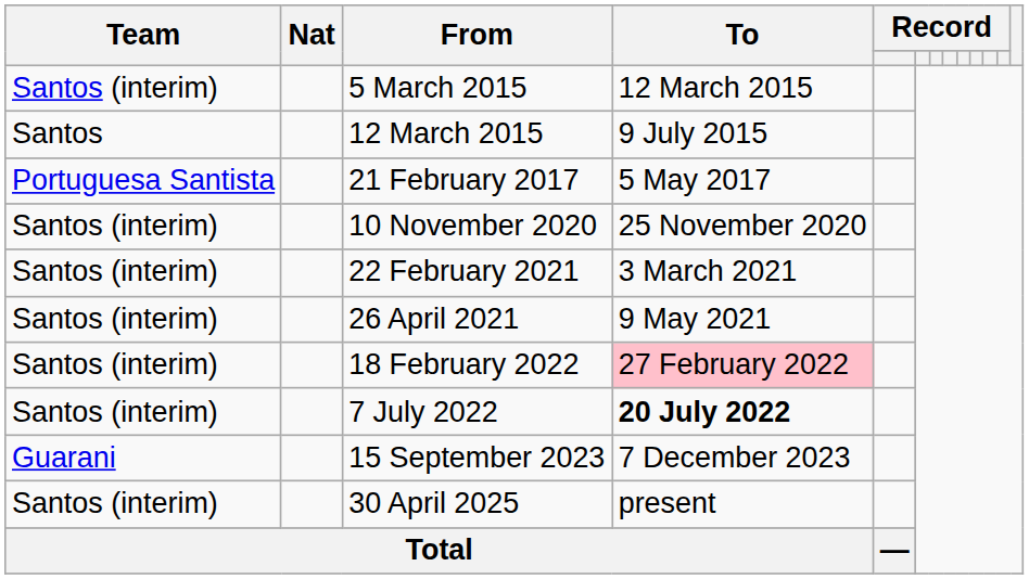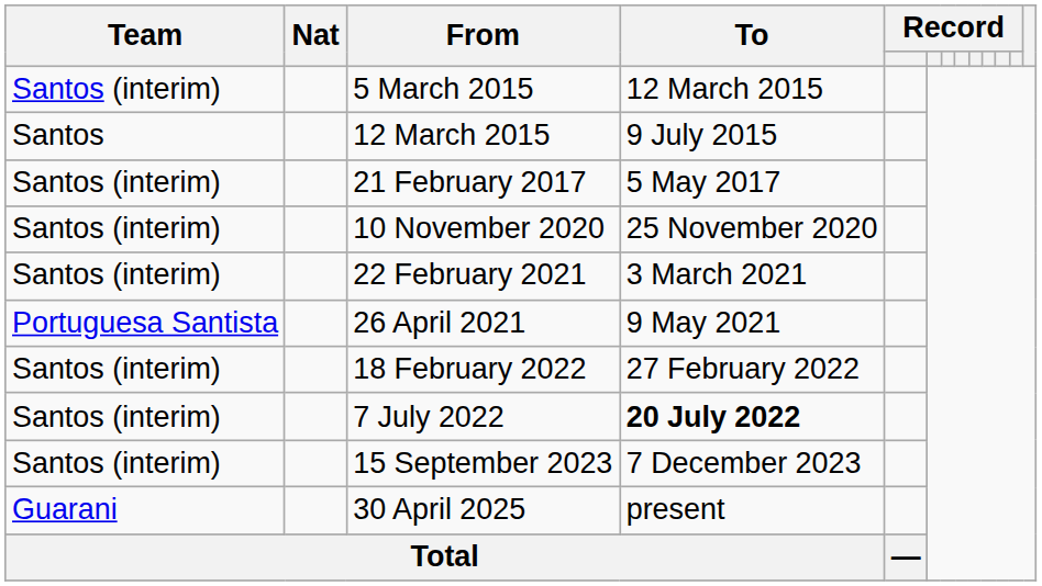 <table class="wikitable" style="text-align: center">
 <tr>
 <th rowspan="2">Team</th>
 <th rowspan="2">Nat</th>
 <th rowspan="2">From</th>
 <th rowspan="2">To</th>
 <th colspan="8">Record</th>
 <th rowspan=2></th>
 </tr>
 <tr>
 <th></th>
 <th></th>
 <th></th>
 <th></th>
 <th></th>
 <th></th>
 <th></th>
 <th></th>
 </tr>
 <tr>
 <td align=left><a href='#'>Santos</a> (interim)</td>
 <td></td>
 <td align=left>5 March 2015</td>
 <td align=left>12 March 2015<br></td>
 <td></td>
 </tr>
 <tr>
 <td align=left>Santos</td>
 <td></td>
 <td align=left>12 March 2015</td>
 <td align=left>9 July 2015<br></td>
 <td></td>
 </tr>
 <tr>
-<td align=left><a href='#'>Portuguesa Santista</a></td>
+<td align=left>Santos (interim)</td>
 <td></td>
 <td align=left>21 February 2017</td>
 <td align=left>5 May 2017<br></td>
 <td></td>
 </tr>
 <tr>
 <td align=left>Santos (interim)</td>
 <td></td>
 <td align=left>10 November 2020</td>
 <td align=left>25 November 2020<br></td>
 <td></td>
 </tr>
 <tr>
 <td align=left>Santos (interim)</td>
 <td></td>
 <td align=left>22 February 2021</td>
 <td align=left>3 March 2021<br></td>
 <td></td>
 </tr>
 <tr>
-<td align=left>Santos (interim)</td>
+<td align=left><a href='#'>Portuguesa Santista</a></td>
 <td></td>
 <td align=left>26 April 2021</td>
 <td align=left>9 May 2021<br></td>
 <td></td>
 </tr>
 <tr>
 <td align=left>Santos (interim)</td>
 <td></td>
 <td align=left>18 February 2022</td>
-<td align=left style="background: pink;">27 February 2022<br></td>
+<td align=left>27 February 2022<br></td>
 <td></td>
 </tr>
 <tr>
 <td align=left>Santos (interim)</td>
 <td></td>
 <td align=left>7 July 2022</td>
 <td align=left><strong>20 July 2022<br></strong></td>
 <td></td>
 </tr>
 <tr>
-<td align=left><a href='#'>Guarani</a></td>
+<td align=left>Santos (interim)</td>
 <td></td>
 <td align=left>15 September 2023</td>
 <td align=left>7 December 2023<br></td>
 <td></td>
 </tr>
 <tr>
-<td align=left>Santos (interim)</td>
+<td align=left><a href='#'>Guarani</a></td>
 <td></td>
 <td align=left>30 April 2025</td>
 <td align=left>present<br></td>
 <td></td>
 </tr>
 <tr>
 <th colspan="4">Total<br></th>
 <th>—</th>
 </tr>
 </table>
